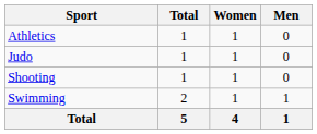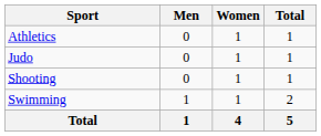 <table class="wikitable sortable" style="text-align:center;">
 <tr>
 <th width=180>Sport</th>
+<th width=55>Men</th>
+<th width=55>Women</th>
 <th width=55>Total</th>
-<th width=55>Women</th>
-<th width=55>Men</th>
 </tr>
 <tr>
 <td align=left><a href='#'>Athletics</a></td>
-<td>1</td>
-<td>1</td>
 <td>0</td>
-</tr>
-<tr>
-<td align=left><a href='#'>Judo</a></td>
-<td>1</td>
-<td>1</td>
-<td>0</td>
-</tr>
-<tr>
-<td align=left><a href='#'>Shooting</a></td>
-<td>1</td>
-<td>1</td>
-<td>0</td>
-</tr>
-<tr>
-<td align=left><a href='#'>Swimming</a></td>
-<td>2</td>
 <td>1</td>
 <td>1</td>
 </tr>
 <tr>
+<td align=left><a href='#'>Judo</a></td>
+<td>0</td>
+<td>1</td>
+<td>1</td>
+</tr>
+<tr>
+<td align=left><a href='#'>Shooting</a></td>
+<td>0</td>
+<td>1</td>
+<td>1</td>
+</tr>
+<tr>
+<td align=left><a href='#'>Swimming</a></td>
+<td>1</td>
+<td>1</td>
+<td>2</td>
+</tr>
+<tr>
 <th>Total</th>
+<th>1</th>
+<th>4</th>
 <th>5</th>
-<th>4</th>
-<th>1</th>
 </tr>
 </table>
